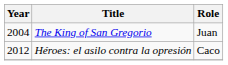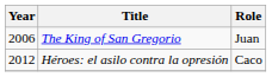 <table class="wikitable" style="font-size: 95%;">
 <tr>
 <th>Year</th>
 <th>Title</th>
 <th>Role</th>
 </tr>
 <tr>
-<td>2004</td>
+<td>2006</td>
 <td><em><a href='#'>The King of San Gregorio</a></em></td>
 <td>Juan</td>
 </tr>
 <tr>
 <td>2012</td>
 <td><em>Héroes: el asilo contra la opresión</em></td>
 <td>Caco</td>
 </tr>
 <tr>
 </tr>
 </table>
